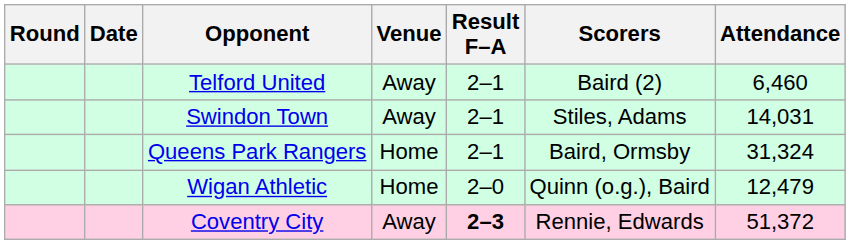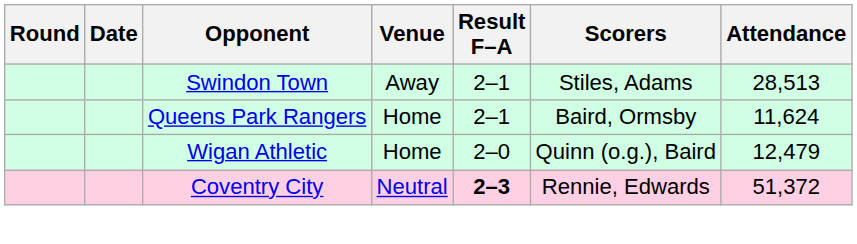 <table class="wikitable sortable" style="text-align:center;">
 <tr>
 <th>Round</th>
 <th>Date</th>
 <th>Opponent</th>
 <th>Venue</th>
 <th>Result<br>F–A</th>
 <th class=unsortable>Scorers</th>
 <th>Attendance</th>
 </tr>
 <tr bgcolor="#d0ffe3">
 <td></td>
 <td></td>
-<td><a href='#'>Telford United</a></td>
-<td>Away</td>
-<td>2–1</td>
-<td>Baird (2)</td>
-<td>6,460</td>
-</tr>
-<tr bgcolor="#d0ffe3">
-<td></td>
-<td></td>
 <td><a href='#'>Swindon Town</a></td>
 <td>Away</td>
 <td>2–1</td>
 <td>Stiles, Adams</td>
-<td>14,031</td>
+<td>28,513</td>
 </tr>
 <tr bgcolor="#d0ffe3">
 <td></td>
 <td></td>
 <td><a href='#'>Queens Park Rangers</a></td>
 <td>Home</td>
 <td>2–1</td>
 <td>Baird, Ormsby</td>
-<td>31,324</td>
+<td>11,624</td>
 </tr>
 <tr bgcolor="#d0ffe3">
 <td></td>
 <td></td>
 <td><a href='#'>Wigan Athletic</a></td>
 <td>Home</td>
 <td>2–0</td>
 <td>Quinn (o.g.), Baird</td>
 <td>12,479</td>
 </tr>
 <tr bgcolor="#ffd0e3">
 <td></td>
 <td></td>
 <td><a href='#'>Coventry City</a></td>
-<td>Away</td>
+<td><a href='#'>Neutral</a></td>
 <td><strong>2–3 </strong></td>
 <td>Rennie, Edwards</td>
 <td>51,372</td>
 </tr>
 </table>
